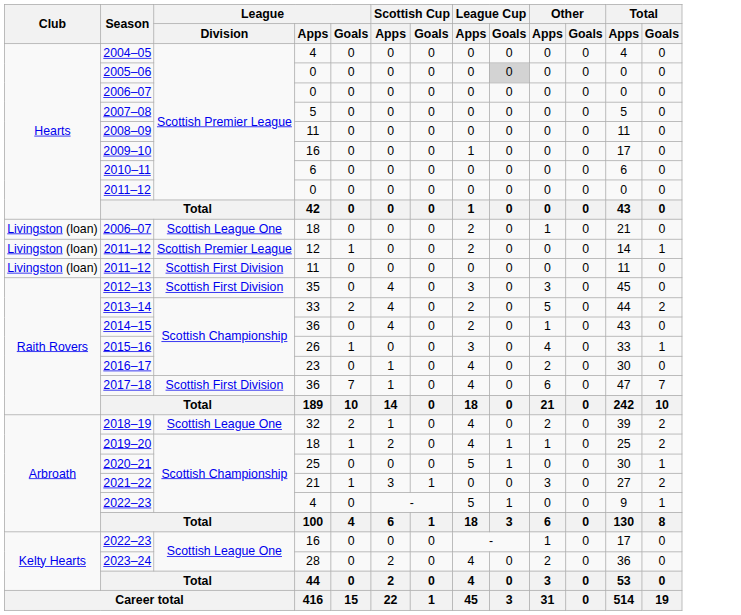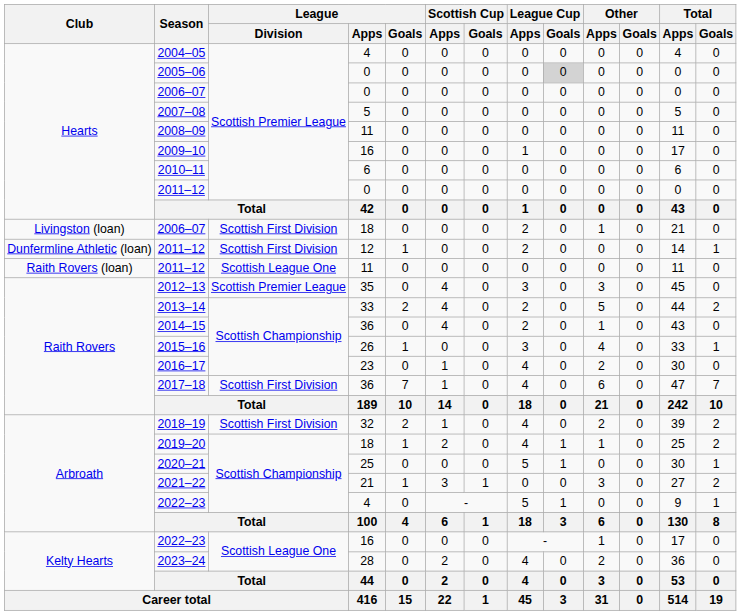 <table class="wikitable" style="text-align:center">
 <tr>
 <th rowspan=2>Club</th>
 <th rowspan=2>Season</th>
 <th colspan=3>League</th>
 <th colspan=2>Scottish Cup</th>
 <th colspan=2>League Cup</th>
 <th colspan=2>Other</th>
 <th colspan=2>Total</th>
 </tr>
 <tr>
 <th>Division</th>
 <th>Apps</th>
 <th>Goals</th>
 <th>Apps</th>
 <th>Goals</th>
 <th>Apps</th>
 <th>Goals</th>
 <th>Apps</th>
 <th>Goals</th>
 <th>Apps</th>
 <th>Goals</th>
 </tr>
 <tr>
 <td rowspan="9"><a href='#'>Hearts</a></td>
 <td><a href='#'>2004–05</a></td>
 <td rowspan="8"><a href='#'>Scottish Premier League</a></td>
 <td>4</td>
 <td>0</td>
 <td>0</td>
 <td>0</td>
 <td>0</td>
 <td>0</td>
 <td>0</td>
 <td>0</td>
 <td>4</td>
 <td>0</td>
 </tr>
 <tr>
 <td><a href='#'>2005–06</a></td>
 <td>0</td>
 <td>0</td>
 <td>0</td>
 <td>0</td>
 <td>0</td>
 <td style="background: lightgrey;">0</td>
 <td>0</td>
 <td>0</td>
 <td>0</td>
 <td>0</td>
 </tr>
 <tr>
 <td><a href='#'>2006–07</a></td>
 <td>0</td>
 <td>0</td>
 <td>0</td>
 <td>0</td>
 <td>0</td>
 <td>0</td>
 <td>0</td>
 <td>0</td>
 <td>0</td>
 <td>0</td>
 </tr>
 <tr>
 <td><a href='#'>2007–08</a></td>
 <td>5</td>
 <td>0</td>
 <td>0</td>
 <td>0</td>
 <td>0</td>
 <td>0</td>
 <td>0</td>
 <td>0</td>
 <td>5</td>
 <td>0</td>
 </tr>
 <tr>
 <td><a href='#'>2008–09</a></td>
 <td>11</td>
 <td>0</td>
 <td>0</td>
 <td>0</td>
 <td>0</td>
 <td>0</td>
 <td>0</td>
 <td>0</td>
 <td>11</td>
 <td>0</td>
 </tr>
 <tr>
 <td><a href='#'>2009–10</a></td>
 <td>16</td>
 <td>0</td>
 <td>0</td>
 <td>0</td>
 <td>1</td>
 <td>0</td>
 <td>0</td>
 <td>0</td>
 <td>17</td>
 <td>0</td>
 </tr>
 <tr>
 <td><a href='#'>2010–11</a></td>
 <td>6</td>
 <td>0</td>
 <td>0</td>
 <td>0</td>
 <td>0</td>
 <td>0</td>
 <td>0</td>
 <td>0</td>
 <td>6</td>
 <td>0</td>
 </tr>
 <tr>
 <td><a href='#'>2011–12</a></td>
 <td>0</td>
 <td>0</td>
 <td>0</td>
 <td>0</td>
 <td>0</td>
 <td>0</td>
 <td>0</td>
 <td>0</td>
 <td>0</td>
 <td>0</td>
 </tr>
 <tr>
 <th colspan="2">Total</th>
 <th>42</th>
 <th>0</th>
 <th>0</th>
 <th>0</th>
 <th>1</th>
 <th>0</th>
 <th>0</th>
 <th>0</th>
 <th>43</th>
 <th>0</th>
 </tr>
 <tr>
 <td><a href='#'>Livingston</a> (loan)</td>
 <td><a href='#'>2006–07</a></td>
-<td><a href='#'>Scottish League One</a></td>
+<td><a href='#'>Scottish First Division</a></td>
 <td>18</td>
 <td>0</td>
 <td>0</td>
 <td>0</td>
 <td>2</td>
 <td>0</td>
 <td>1</td>
 <td>0</td>
 <td>21</td>
 <td>0</td>
 </tr>
 <tr>
-<td><a href='#'>Livingston</a> (loan)</td>
+<td><a href='#'>Dunfermline Athletic</a> (loan)</td>
 <td><a href='#'>2011–12</a></td>
-<td><a href='#'>Scottish Premier League</a></td>
+<td><a href='#'>Scottish First Division</a></td>
 <td>12</td>
 <td>1</td>
 <td>0</td>
 <td>0</td>
 <td>2</td>
 <td>0</td>
 <td>0</td>
 <td>0</td>
 <td>14</td>
 <td>1</td>
 </tr>
 <tr>
-<td><a href='#'>Livingston</a> (loan)</td>
+<td><a href='#'>Raith Rovers</a> (loan)</td>
 <td><a href='#'>2011–12</a></td>
-<td><a href='#'>Scottish First Division</a></td>
+<td><a href='#'>Scottish League One</a></td>
 <td>11</td>
 <td>0</td>
 <td>0</td>
 <td>0</td>
 <td>0</td>
 <td>0</td>
 <td>0</td>
 <td>0</td>
 <td>11</td>
 <td>0</td>
 </tr>
 <tr>
 <td rowspan="7"><a href='#'>Raith Rovers</a></td>
 <td><a href='#'>2012–13</a></td>
-<td><a href='#'>Scottish First Division</a></td>
+<td><a href='#'>Scottish Premier League</a></td>
 <td>35</td>
 <td>0</td>
 <td>4</td>
 <td>0</td>
 <td>3</td>
 <td>0</td>
 <td>3</td>
 <td>0</td>
 <td>45</td>
 <td>0</td>
 </tr>
 <tr>
 <td><a href='#'>2013–14</a></td>
 <td rowspan="4"><a href='#'>Scottish Championship</a></td>
 <td>33</td>
 <td>2</td>
 <td>4</td>
 <td>0</td>
 <td>2</td>
 <td>0</td>
 <td>5</td>
 <td>0</td>
 <td>44</td>
 <td>2</td>
 </tr>
 <tr>
 <td><a href='#'>2014–15</a></td>
 <td>36</td>
 <td>0</td>
 <td>4</td>
 <td>0</td>
 <td>2</td>
 <td>0</td>
 <td>1</td>
 <td>0</td>
 <td>43</td>
 <td>0</td>
 </tr>
 <tr>
 <td><a href='#'>2015–16</a></td>
 <td>26</td>
 <td>1</td>
 <td>0</td>
 <td>0</td>
 <td>3</td>
 <td>0</td>
 <td>4</td>
 <td>0</td>
 <td>33</td>
 <td>1</td>
 </tr>
 <tr>
 <td><a href='#'>2016–17</a></td>
 <td>23</td>
 <td>0</td>
 <td>1</td>
 <td>0</td>
 <td>4</td>
 <td>0</td>
 <td>2</td>
 <td>0</td>
 <td>30</td>
 <td>0</td>
 </tr>
 <tr>
 <td><a href='#'>2017–18</a></td>
 <td><a href='#'>Scottish First Division</a></td>
 <td>36</td>
 <td>7</td>
 <td>1</td>
 <td>0</td>
 <td>4</td>
 <td>0</td>
 <td>6</td>
 <td>0</td>
 <td>47</td>
 <td>7</td>
 </tr>
 <tr>
 <th colspan="2">Total</th>
 <th>189</th>
 <th>10</th>
 <th>14</th>
 <th>0</th>
 <th>18</th>
 <th>0</th>
 <th>21</th>
 <th>0</th>
 <th>242</th>
 <th>10</th>
 </tr>
 <tr>
 <td rowspan="6"><a href='#'>Arbroath</a></td>
 <td><a href='#'>2018–19</a></td>
-<td><a href='#'>Scottish League One</a></td>
+<td><a href='#'>Scottish First Division</a></td>
 <td>32</td>
 <td>2</td>
 <td>1</td>
 <td>0</td>
 <td>4</td>
 <td>0</td>
 <td>2</td>
 <td>0</td>
 <td>39</td>
 <td>2</td>
 </tr>
 <tr>
 <td><a href='#'>2019–20</a></td>
 <td rowspan="4"><a href='#'>Scottish Championship</a></td>
 <td>18</td>
 <td>1</td>
 <td>2</td>
 <td>0</td>
 <td>4</td>
 <td>1</td>
 <td>1</td>
 <td>0</td>
 <td>25</td>
 <td>2</td>
 </tr>
 <tr>
 <td><a href='#'>2020–21</a></td>
 <td>25</td>
 <td>0</td>
 <td>0</td>
 <td>0</td>
 <td>5</td>
 <td>1</td>
 <td>0</td>
 <td>0</td>
 <td>30</td>
 <td>1</td>
 </tr>
 <tr>
 <td><a href='#'>2021–22</a></td>
 <td>21</td>
 <td>1</td>
 <td>3</td>
 <td>1</td>
 <td>0</td>
 <td>0</td>
 <td>3</td>
 <td>0</td>
 <td>27</td>
 <td>2</td>
 </tr>
 <tr>
 <td><a href='#'>2022–23</a></td>
 <td>4</td>
 <td>0</td>
 <td colspan="2">-</td>
 <td>5</td>
 <td>1</td>
 <td>0</td>
 <td>0</td>
 <td>9</td>
 <td>1</td>
 </tr>
 <tr>
 <th colspan="2">Total</th>
 <th>100</th>
 <th>4</th>
 <th>6</th>
 <th>1</th>
 <th>18</th>
 <th>3</th>
 <th>6</th>
 <th>0</th>
 <th>130</th>
 <th>8</th>
 </tr>
 <tr>
 <td rowspan="3"><a href='#'>Kelty Hearts</a></td>
 <td><a href='#'>2022–23</a></td>
 <td rowspan="2"><a href='#'>Scottish League One</a></td>
 <td>16</td>
 <td>0</td>
 <td>0</td>
 <td>0</td>
 <td colspan="2">-</td>
 <td>1</td>
 <td>0</td>
 <td>17</td>
 <td>0</td>
 </tr>
 <tr>
 <td><a href='#'>2023–24</a></td>
 <td>28</td>
 <td>0</td>
 <td>2</td>
 <td>0</td>
 <td>4</td>
 <td>0</td>
 <td>2</td>
 <td>0</td>
 <td>36</td>
 <td>0</td>
 </tr>
 <tr>
 <th colspan="2">Total</th>
 <th>44</th>
 <th>0</th>
 <th>2</th>
 <th>0</th>
 <th>4</th>
 <th>0</th>
 <th>3</th>
 <th>0</th>
 <th>53</th>
 <th>0</th>
 </tr>
 <tr>
 <th colspan="3">Career total</th>
 <th>416</th>
 <th>15</th>
 <th>22</th>
 <th>1</th>
 <th>45</th>
 <th>3</th>
 <th>31</th>
 <th>0</th>
 <th>514</th>
 <th>19</th>
 </tr>
 </table>
